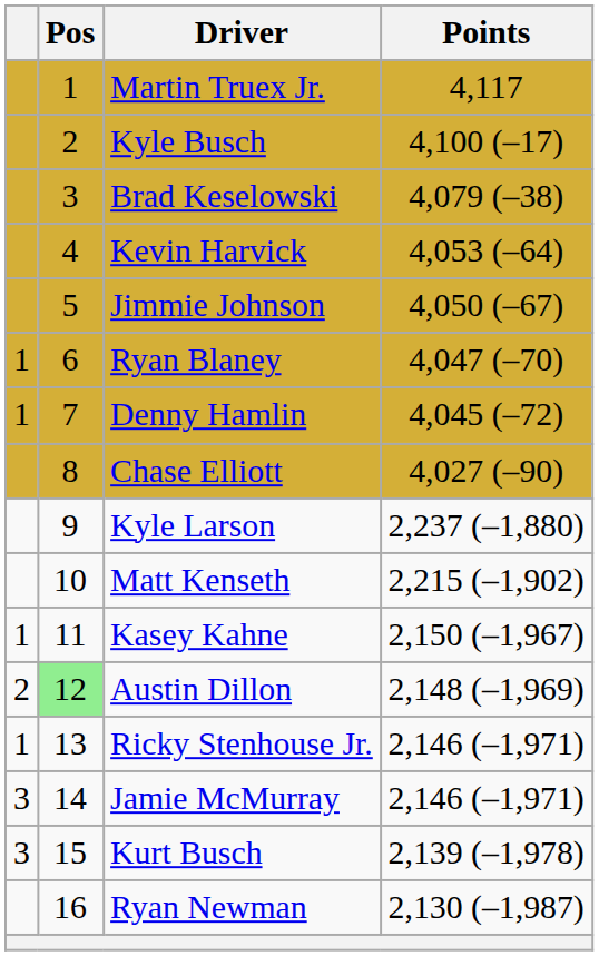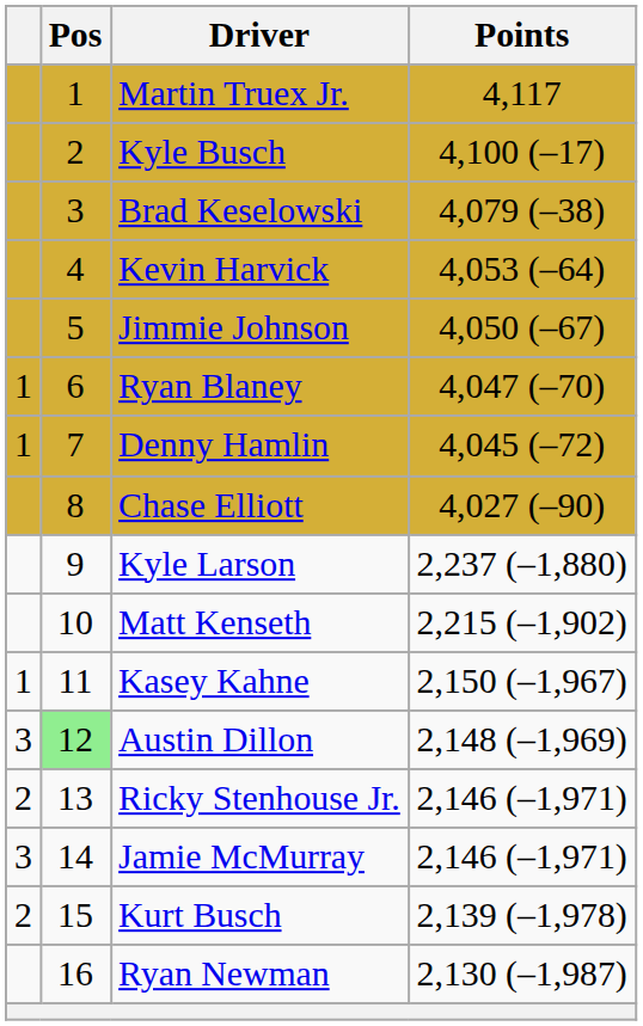 <table class="wikitable" style="font-size: 95%">
 <tr>
 <th></th>
 <th>Pos</th>
 <th>Driver</th>
 <th>Points</th>
 </tr>
 <tr style="background:#D4AF37;">
 <td align="left"></td>
 <td style="text-align:center;">1</td>
 <td><a href='#'>Martin Truex Jr.</a></td>
 <td style="text-align:center;">4,117</td>
 </tr>
 <tr style="background:#D4AF37;">
 <td align="left"></td>
 <td style="text-align:center;">2</td>
 <td><a href='#'>Kyle Busch</a></td>
 <td style="text-align:center;">4,100 (–17)</td>
 </tr>
 <tr style="background:#D4AF37;">
 <td align="left"></td>
 <td style="text-align:center;">3</td>
 <td><a href='#'>Brad Keselowski</a></td>
 <td style="text-align:center;">4,079 (–38)</td>
 </tr>
 <tr style="background:#D4AF37;">
 <td align="left"></td>
 <td style="text-align:center;">4</td>
 <td><a href='#'>Kevin Harvick</a></td>
 <td style="text-align:center;">4,053 (–64)</td>
 </tr>
 <tr style="background:#D4AF37;">
 <td align="left"></td>
 <td style="text-align:center;">5</td>
 <td><a href='#'>Jimmie Johnson</a></td>
 <td style="text-align:center;">4,050 (–67)</td>
 </tr>
 <tr style="background:#D4AF37;">
 <td align="left"> 1</td>
 <td style="text-align:center;">6</td>
 <td><a href='#'>Ryan Blaney</a></td>
 <td style="text-align:center;">4,047 (–70)</td>
 </tr>
 <tr style="background:#D4AF37;">
 <td align="left"> 1</td>
 <td style="text-align:center;">7</td>
 <td><a href='#'>Denny Hamlin</a></td>
 <td style="text-align:center;">4,045 (–72)</td>
 </tr>
 <tr style="background:#D4AF37;">
 <td align="left"></td>
 <td style="text-align:center;">8</td>
 <td><a href='#'>Chase Elliott</a></td>
 <td style="text-align:center;">4,027 (–90)</td>
 </tr>
 <tr>
 <td align="left"></td>
 <td style="text-align:center;">9</td>
 <td><a href='#'>Kyle Larson</a></td>
 <td style="text-align:center;">2,237 (–1,880)</td>
 </tr>
 <tr>
 <td align="left"></td>
 <td style="text-align:center;">10</td>
 <td><a href='#'>Matt Kenseth</a></td>
 <td style="text-align:center;">2,215 (–1,902)</td>
 </tr>
 <tr>
 <td align="left"> 1</td>
 <td style="text-align:center;">11</td>
 <td><a href='#'>Kasey Kahne</a></td>
 <td style="text-align:center;">2,150 (–1,967)</td>
 </tr>
 <tr>
-<td align="left"> 2</td>
+<td align="left"> 3</td>
 <td style="background: lightgreen; text-align:center;">12</td>
 <td><a href='#'>Austin Dillon</a></td>
 <td style="text-align:center;">2,148 (–1,969)</td>
 </tr>
 <tr>
-<td align="left"> 1</td>
+<td align="left"> 2</td>
 <td style="text-align:center;">13</td>
 <td><a href='#'>Ricky Stenhouse Jr.</a></td>
 <td style="text-align:center;">2,146 (–1,971)</td>
 </tr>
 <tr>
 <td align="left"> 3</td>
 <td style="text-align:center;">14</td>
 <td><a href='#'>Jamie McMurray</a></td>
 <td style="text-align:center;">2,146 (–1,971)</td>
 </tr>
 <tr>
-<td align="left"> 3</td>
+<td align="left"> 2</td>
 <td style="text-align:center;">15</td>
 <td><a href='#'>Kurt Busch</a></td>
 <td style="text-align:center;">2,139 (–1,978)</td>
 </tr>
 <tr>
 <td align="left"></td>
 <td style="text-align:center;">16</td>
 <td><a href='#'>Ryan Newman</a></td>
 <td style="text-align:center;">2,130 (–1,987)</td>
 </tr>
 <tr class="sortbottom">
 <th colspan="9"></th>
 </tr>
 </table>
